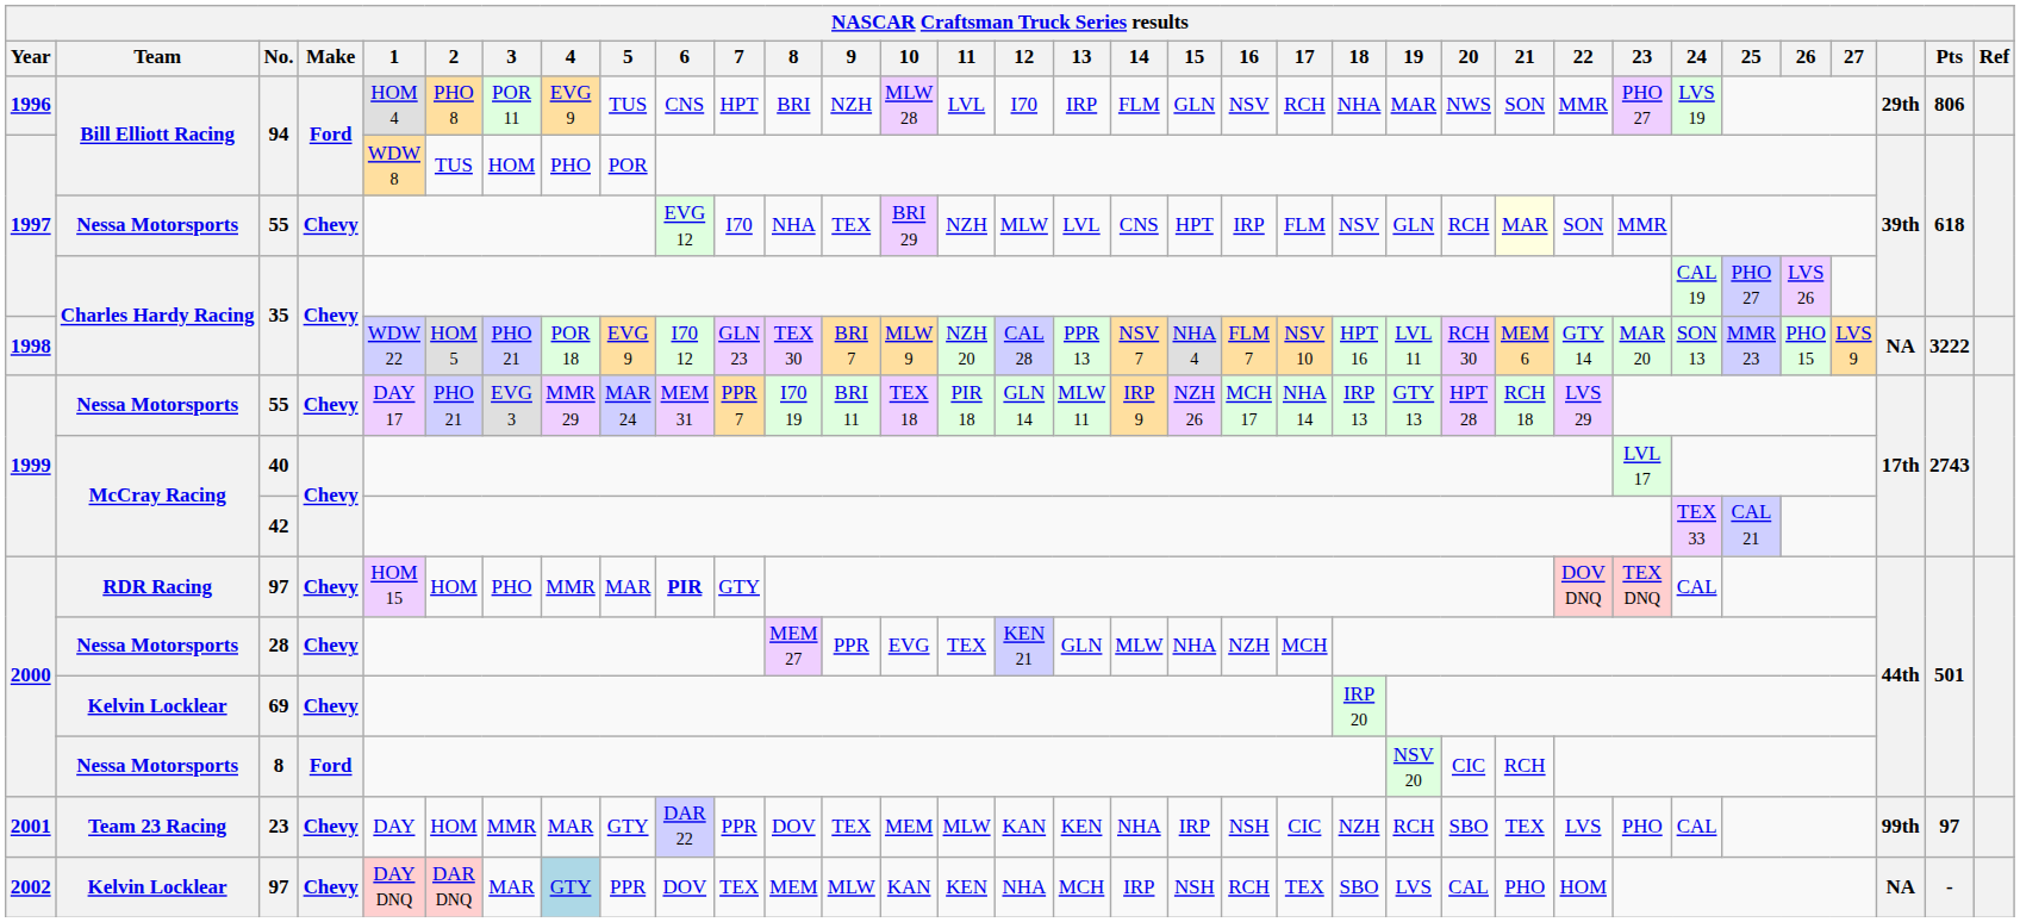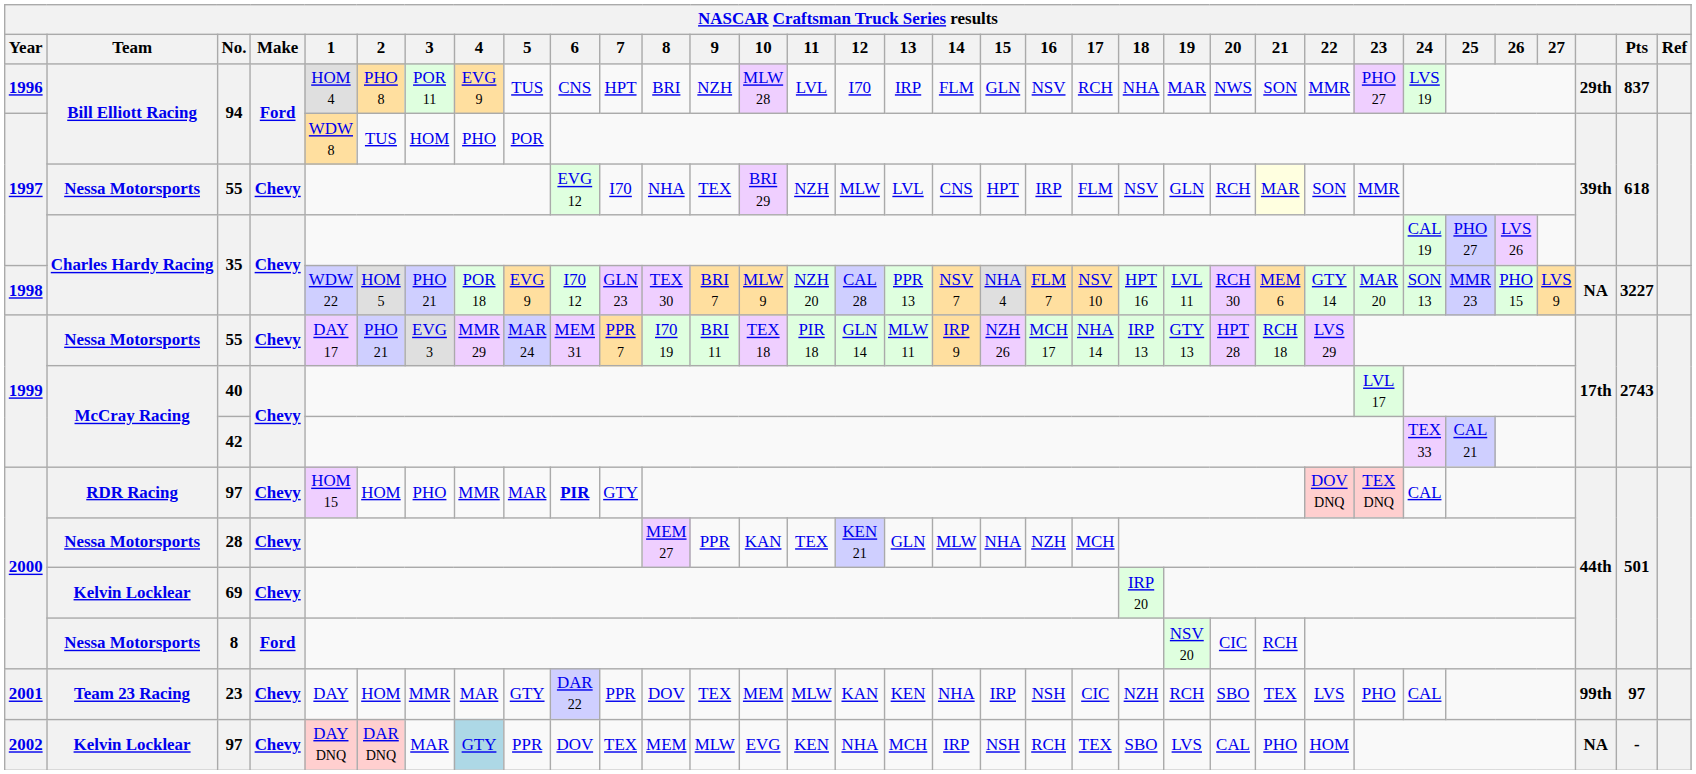 <table class="wikitable" style="text-align:center; font-size:75%">
 <tr>
 <th colspan=45><a href='#'>NASCAR</a> <a href='#'>Craftsman Truck Series</a> results</th>
 </tr>
 <tr>
 <th>Year</th>
 <th>Team</th>
 <th>No.</th>
 <th>Make</th>
 <th>1</th>
 <th>2</th>
 <th>3</th>
 <th>4</th>
 <th>5</th>
 <th>6</th>
 <th>7</th>
 <th>8</th>
 <th>9</th>
 <th>10</th>
 <th>11</th>
 <th>12</th>
 <th>13</th>
 <th>14</th>
 <th>15</th>
 <th>16</th>
 <th>17</th>
 <th>18</th>
 <th>19</th>
 <th>20</th>
 <th>21</th>
 <th>22</th>
 <th>23</th>
 <th>24</th>
 <th>25</th>
 <th>26</th>
 <th>27</th>
 <th></th>
 <th>Pts</th>
 <th>Ref</th>
 </tr>
 <tr>
 <th><a href='#'>1996</a></th>
 <th rowspan=2><a href='#'>Bill Elliott Racing</a></th>
 <th rowspan=2>94</th>
 <th rowspan=2><a href='#'>Ford</a></th>
 <td style="background:#DFDFDF;"><a href='#'>HOM</a><br><small>4</small></td>
 <td style="background:#FFDF9F;"><a href='#'>PHO</a><br><small>8</small></td>
 <td style="background:#DFFFDF;"><a href='#'>POR</a><br><small>11</small></td>
 <td style="background:#FFDF9F;"><a href='#'>EVG</a><br><small>9</small></td>
 <td><a href='#'>TUS</a></td>
 <td><a href='#'>CNS</a></td>
 <td><a href='#'>HPT</a></td>
 <td><a href='#'>BRI</a></td>
 <td><a href='#'>NZH</a></td>
 <td style="background:#EFCFFF;"><a href='#'>MLW</a><br><small>28</small></td>
 <td><a href='#'>LVL</a></td>
 <td><a href='#'>I70</a></td>
 <td><a href='#'>IRP</a></td>
 <td><a href='#'>FLM</a></td>
 <td><a href='#'>GLN</a></td>
 <td><a href='#'>NSV</a></td>
 <td><a href='#'>RCH</a></td>
 <td><a href='#'>NHA</a></td>
 <td><a href='#'>MAR</a></td>
 <td><a href='#'>NWS</a></td>
 <td><a href='#'>SON</a></td>
 <td><a href='#'>MMR</a></td>
 <td style="background:#EFCFFF;"><a href='#'>PHO</a><br><small>27</small></td>
 <td style="background:#DFFFDF;"><a href='#'>LVS</a><br><small>19</small></td>
 <td colspan=3></td>
 <th>29th</th>
-<th>806</th>
+<th>837</th>
 <th></th>
 </tr>
 <tr>
 <th rowspan=3><a href='#'>1997</a></th>
 <td style="background:#FFDF9F;"><a href='#'>WDW</a><br><small>8</small></td>
 <td><a href='#'>TUS</a></td>
 <td><a href='#'>HOM</a></td>
 <td><a href='#'>PHO</a></td>
 <td><a href='#'>POR</a></td>
 <td colspan=22></td>
 <th rowspan=3>39th</th>
 <th rowspan=3>618</th>
 <th rowspan=3></th>
 </tr>
 <tr>
 <th><a href='#'>Nessa Motorsports</a></th>
 <th>55</th>
 <th><a href='#'>Chevy</a></th>
 <td colspan=5></td>
 <td style="background:#DFFFDF;"><a href='#'>EVG</a><br><small>12</small></td>
 <td><a href='#'>I70</a></td>
 <td><a href='#'>NHA</a></td>
 <td><a href='#'>TEX</a></td>
 <td style="background:#EFCFFF;"><a href='#'>BRI</a><br><small>29</small></td>
 <td><a href='#'>NZH</a></td>
 <td><a href='#'>MLW</a></td>
 <td><a href='#'>LVL</a></td>
 <td><a href='#'>CNS</a></td>
 <td><a href='#'>HPT</a></td>
 <td><a href='#'>IRP</a></td>
 <td><a href='#'>FLM</a></td>
 <td><a href='#'>NSV</a></td>
 <td><a href='#'>GLN</a></td>
 <td><a href='#'>RCH</a></td>
 <td style="background: lightyellow;"><a href='#'>MAR</a></td>
 <td><a href='#'>SON</a></td>
 <td><a href='#'>MMR</a></td>
 <td colspan=4></td>
 </tr>
 <tr>
 <th rowspan=2><a href='#'>Charles Hardy Racing</a></th>
 <th rowspan=2>35</th>
 <th rowspan=2><a href='#'>Chevy</a></th>
 <td colspan=23></td>
 <td style="background:#DFFFDF;"><a href='#'>CAL</a><br><small>19</small></td>
 <td style="background:#CFCFFF;"><a href='#'>PHO</a><br><small>27</small></td>
 <td style="background:#EFCFFF;"><a href='#'>LVS</a><br><small>26</small></td>
 <td></td>
 </tr>
 <tr>
 <th><a href='#'>1998</a></th>
 <td style="background:#CFCFFF;"><a href='#'>WDW</a><br><small>22</small></td>
 <td style="background:#DFDFDF;"><a href='#'>HOM</a><br><small>5</small></td>
 <td style="background:#CFCFFF;"><a href='#'>PHO</a><br><small>21</small></td>
 <td style="background:#DFFFDF;"><a href='#'>POR</a><br><small>18</small></td>
 <td style="background:#FFDF9F;"><a href='#'>EVG</a><br><small>9</small></td>
 <td style="background:#DFFFDF;"><a href='#'>I70</a><br><small>12</small></td>
 <td style="background:#EFCFFF;"><a href='#'>GLN</a><br><small>23</small></td>
 <td style="background:#EFCFFF;"><a href='#'>TEX</a><br><small>30</small></td>
 <td style="background:#FFDF9F;"><a href='#'>BRI</a><br><small>7</small></td>
 <td style="background:#FFDF9F;"><a href='#'>MLW</a><br><small>9</small></td>
 <td style="background:#DFFFDF;"><a href='#'>NZH</a><br><small>20</small></td>
 <td style="background:#CFCFFF;"><a href='#'>CAL</a><br><small>28</small></td>
 <td style="background:#DFFFDF;"><a href='#'>PPR</a><br><small>13</small></td>
 <td style="background:#FFDF9F;"><a href='#'>NSV</a><br><small>7</small></td>
 <td style="background:#DFDFDF;"><a href='#'>NHA</a><br><small>4</small></td>
 <td style="background:#FFDF9F;"><a href='#'>FLM</a><br><small>7</small></td>
 <td style="background:#FFDF9F;"><a href='#'>NSV</a><br><small>10</small></td>
 <td style="background:#DFFFDF;"><a href='#'>HPT</a><br><small>16</small></td>
 <td style="background:#DFFFDF;"><a href='#'>LVL</a><br><small>11</small></td>
 <td style="background:#EFCFFF;"><a href='#'>RCH</a><br><small>30</small></td>
 <td style="background:#FFDF9F;"><a href='#'>MEM</a><br><small>6</small></td>
 <td style="background:#DFFFDF;"><a href='#'>GTY</a><br><small>14</small></td>
 <td style="background:#DFFFDF;"><a href='#'>MAR</a><br><small>20</small></td>
 <td style="background:#DFFFDF;"><a href='#'>SON</a><br><small>13</small></td>
 <td style="background:#CFCFFF;"><a href='#'>MMR</a><br><small>23</small></td>
 <td style="background:#DFFFDF;"><a href='#'>PHO</a><br><small>15</small></td>
 <td style="background:#FFDF9F;"><a href='#'>LVS</a><br><small>9</small></td>
 <th>NA</th>
-<th>3222</th>
+<th>3227</th>
 <th></th>
 </tr>
 <tr>
 <th rowspan=3><a href='#'>1999</a></th>
 <th><a href='#'>Nessa Motorsports</a></th>
 <th>55</th>
 <th><a href='#'>Chevy</a></th>
 <td style="background:#EFCFFF;"><a href='#'>DAY</a><br><small>17</small></td>
 <td style="background:#CFCFFF;"><a href='#'>PHO</a><br><small>21</small></td>
 <td style="background:#DFDFDF;"><a href='#'>EVG</a><br><small>3</small></td>
 <td style="background:#EFCFFF;"><a href='#'>MMR</a><br><small>29</small></td>
 <td style="background:#CFCFFF;"><a href='#'>MAR</a><br><small>24</small></td>
 <td style="background:#EFCFFF;"><a href='#'>MEM</a><br><small>31</small></td>
 <td style="background:#FFDF9F;"><a href='#'>PPR</a><br><small>7</small></td>
 <td style="background:#DFFFDF;"><a href='#'>I70</a><br><small>19</small></td>
 <td style="background:#DFFFDF;"><a href='#'>BRI</a><br><small>11</small></td>
 <td style="background:#EFCFFF;"><a href='#'>TEX</a><br><small>18</small></td>
 <td style="background:#DFFFDF;"><a href='#'>PIR</a><br><small>18</small></td>
 <td style="background:#DFFFDF;"><a href='#'>GLN</a><br><small>14</small></td>
 <td style="background:#DFFFDF;"><a href='#'>MLW</a><br><small>11</small></td>
 <td style="background:#FFDF9F;"><a href='#'>IRP</a><br><small>9</small></td>
 <td style="background:#EFCFFF;"><a href='#'>NZH</a><br><small>26</small></td>
 <td style="background:#DFFFDF;"><a href='#'>MCH</a><br><small>17</small></td>
 <td style="background:#DFFFDF;"><a href='#'>NHA</a><br><small>14</small></td>
 <td style="background:#DFFFDF;"><a href='#'>IRP</a><br><small>13</small></td>
 <td style="background:#DFFFDF;"><a href='#'>GTY</a><br><small>13</small></td>
 <td style="background:#EFCFFF;"><a href='#'>HPT</a><br><small>28</small></td>
 <td style="background:#DFFFDF;"><a href='#'>RCH</a><br><small>18</small></td>
 <td style="background:#EFCFFF;"><a href='#'>LVS</a><br><small>29</small></td>
 <td colspan=5></td>
 <th rowspan=3>17th</th>
 <th rowspan=3>2743</th>
 <th rowspan=3></th>
 </tr>
 <tr>
 <th rowspan=2><a href='#'>McCray Racing</a></th>
 <th>40</th>
 <th rowspan=2><a href='#'>Chevy</a></th>
 <td colspan=22></td>
 <td style="background:#DFFFDF;"><a href='#'>LVL</a><br><small>17</small></td>
 <td colspan=4></td>
 </tr>
 <tr>
 <th>42</th>
 <td colspan=23></td>
 <td style="background:#EFCFFF;"><a href='#'>TEX</a><br><small>33</small></td>
 <td style="background:#CFCFFF;"><a href='#'>CAL</a><br><small>21</small></td>
 <td colspan=2></td>
 </tr>
 <tr>
 <th rowspan=4><a href='#'>2000</a></th>
 <th><a href='#'>RDR Racing</a></th>
 <th>97</th>
 <th><a href='#'>Chevy</a></th>
 <td style="background:#EFCFFF;"><a href='#'>HOM</a><br><small>15</small></td>
 <td><a href='#'>HOM</a></td>
 <td><a href='#'>PHO</a></td>
 <td><a href='#'>MMR</a></td>
 <td><a href='#'>MAR</a></td>
 <td><strong><a href='#'>PIR</a></strong></td>
 <td><a href='#'>GTY</a></td>
 <td colspan=14></td>
 <td style="background:#FFCFCF;"><a href='#'>DOV</a><br><small>DNQ</small></td>
 <td style="background:#FFCFCF;"><a href='#'>TEX</a><br><small>DNQ</small></td>
 <td><a href='#'>CAL</a></td>
 <td colspan=3></td>
 <th rowspan=4>44th</th>
 <th rowspan=4>501</th>
 <th rowspan=4></th>
 </tr>
 <tr>
 <th><a href='#'>Nessa Motorsports</a></th>
 <th>28</th>
 <th><a href='#'>Chevy</a></th>
 <td colspan=7></td>
 <td style="background:#EFCFFF;"><a href='#'>MEM</a><br><small>27</small></td>
 <td><a href='#'>PPR</a></td>
-<td><a href='#'>EVG</a></td>
+<td><a href='#'>KAN</a></td>
 <td><a href='#'>TEX</a></td>
 <td style="background:#CFCFFF;"><a href='#'>KEN</a><br><small>21</small></td>
 <td><a href='#'>GLN</a></td>
 <td><a href='#'>MLW</a></td>
 <td><a href='#'>NHA</a></td>
 <td><a href='#'>NZH</a></td>
 <td><a href='#'>MCH</a></td>
 <td colspan=10></td>
 </tr>
 <tr>
 <th><a href='#'>Kelvin Locklear</a></th>
 <th>69</th>
 <th><a href='#'>Chevy</a></th>
 <td colspan=17></td>
 <td style="background:#DFFFDF;"><a href='#'>IRP</a><br><small>20</small></td>
 <td colspan=9></td>
 </tr>
 <tr>
 <th><a href='#'>Nessa Motorsports</a></th>
 <th>8</th>
 <th><a href='#'>Ford</a></th>
 <td colspan=18></td>
 <td style="background:#DFFFDF;"><a href='#'>NSV</a><br><small>20</small></td>
 <td><a href='#'>CIC</a></td>
 <td><a href='#'>RCH</a></td>
 <td colspan=6></td>
 </tr>
 <tr>
 <th><a href='#'>2001</a></th>
 <th><a href='#'>Team 23 Racing</a></th>
 <th>23</th>
 <th><a href='#'>Chevy</a></th>
 <td><a href='#'>DAY</a></td>
 <td><a href='#'>HOM</a></td>
 <td><a href='#'>MMR</a></td>
 <td><a href='#'>MAR</a></td>
 <td><a href='#'>GTY</a></td>
 <td style="background:#CFCFFF;"><a href='#'>DAR</a><br><small>22</small></td>
 <td><a href='#'>PPR</a></td>
 <td><a href='#'>DOV</a></td>
 <td><a href='#'>TEX</a></td>
 <td><a href='#'>MEM</a></td>
 <td><a href='#'>MLW</a></td>
 <td><a href='#'>KAN</a></td>
 <td><a href='#'>KEN</a></td>
 <td><a href='#'>NHA</a></td>
 <td><a href='#'>IRP</a></td>
 <td><a href='#'>NSH</a></td>
 <td><a href='#'>CIC</a></td>
 <td><a href='#'>NZH</a></td>
 <td><a href='#'>RCH</a></td>
 <td><a href='#'>SBO</a></td>
 <td><a href='#'>TEX</a></td>
 <td><a href='#'>LVS</a></td>
 <td><a href='#'>PHO</a></td>
 <td><a href='#'>CAL</a></td>
 <td colspan=3></td>
 <th>99th</th>
 <th>97</th>
 <th></th>
 </tr>
 <tr>
 <th><a href='#'>2002</a></th>
 <th><a href='#'>Kelvin Locklear</a></th>
 <th>97</th>
 <th><a href='#'>Chevy</a></th>
 <td style="background:#FFCFCF;"><a href='#'>DAY</a><br><small>DNQ</small></td>
 <td style="background:#FFCFCF;"><a href='#'>DAR</a><br><small>DNQ</small></td>
 <td><a href='#'>MAR</a></td>
 <td style="background: lightblue;"><a href='#'>GTY</a></td>
 <td><a href='#'>PPR</a></td>
 <td><a href='#'>DOV</a></td>
 <td><a href='#'>TEX</a></td>
 <td><a href='#'>MEM</a></td>
 <td><a href='#'>MLW</a></td>
-<td><a href='#'>KAN</a></td>
+<td><a href='#'>EVG</a></td>
 <td><a href='#'>KEN</a></td>
 <td><a href='#'>NHA</a></td>
 <td><a href='#'>MCH</a></td>
 <td><a href='#'>IRP</a></td>
 <td><a href='#'>NSH</a></td>
 <td><a href='#'>RCH</a></td>
 <td><a href='#'>TEX</a></td>
 <td><a href='#'>SBO</a></td>
 <td><a href='#'>LVS</a></td>
 <td><a href='#'>CAL</a></td>
 <td><a href='#'>PHO</a></td>
 <td><a href='#'>HOM</a></td>
 <td colspan=5></td>
 <th>NA</th>
 <th>-</th>
 <th></th>
 </tr>
 </table>
